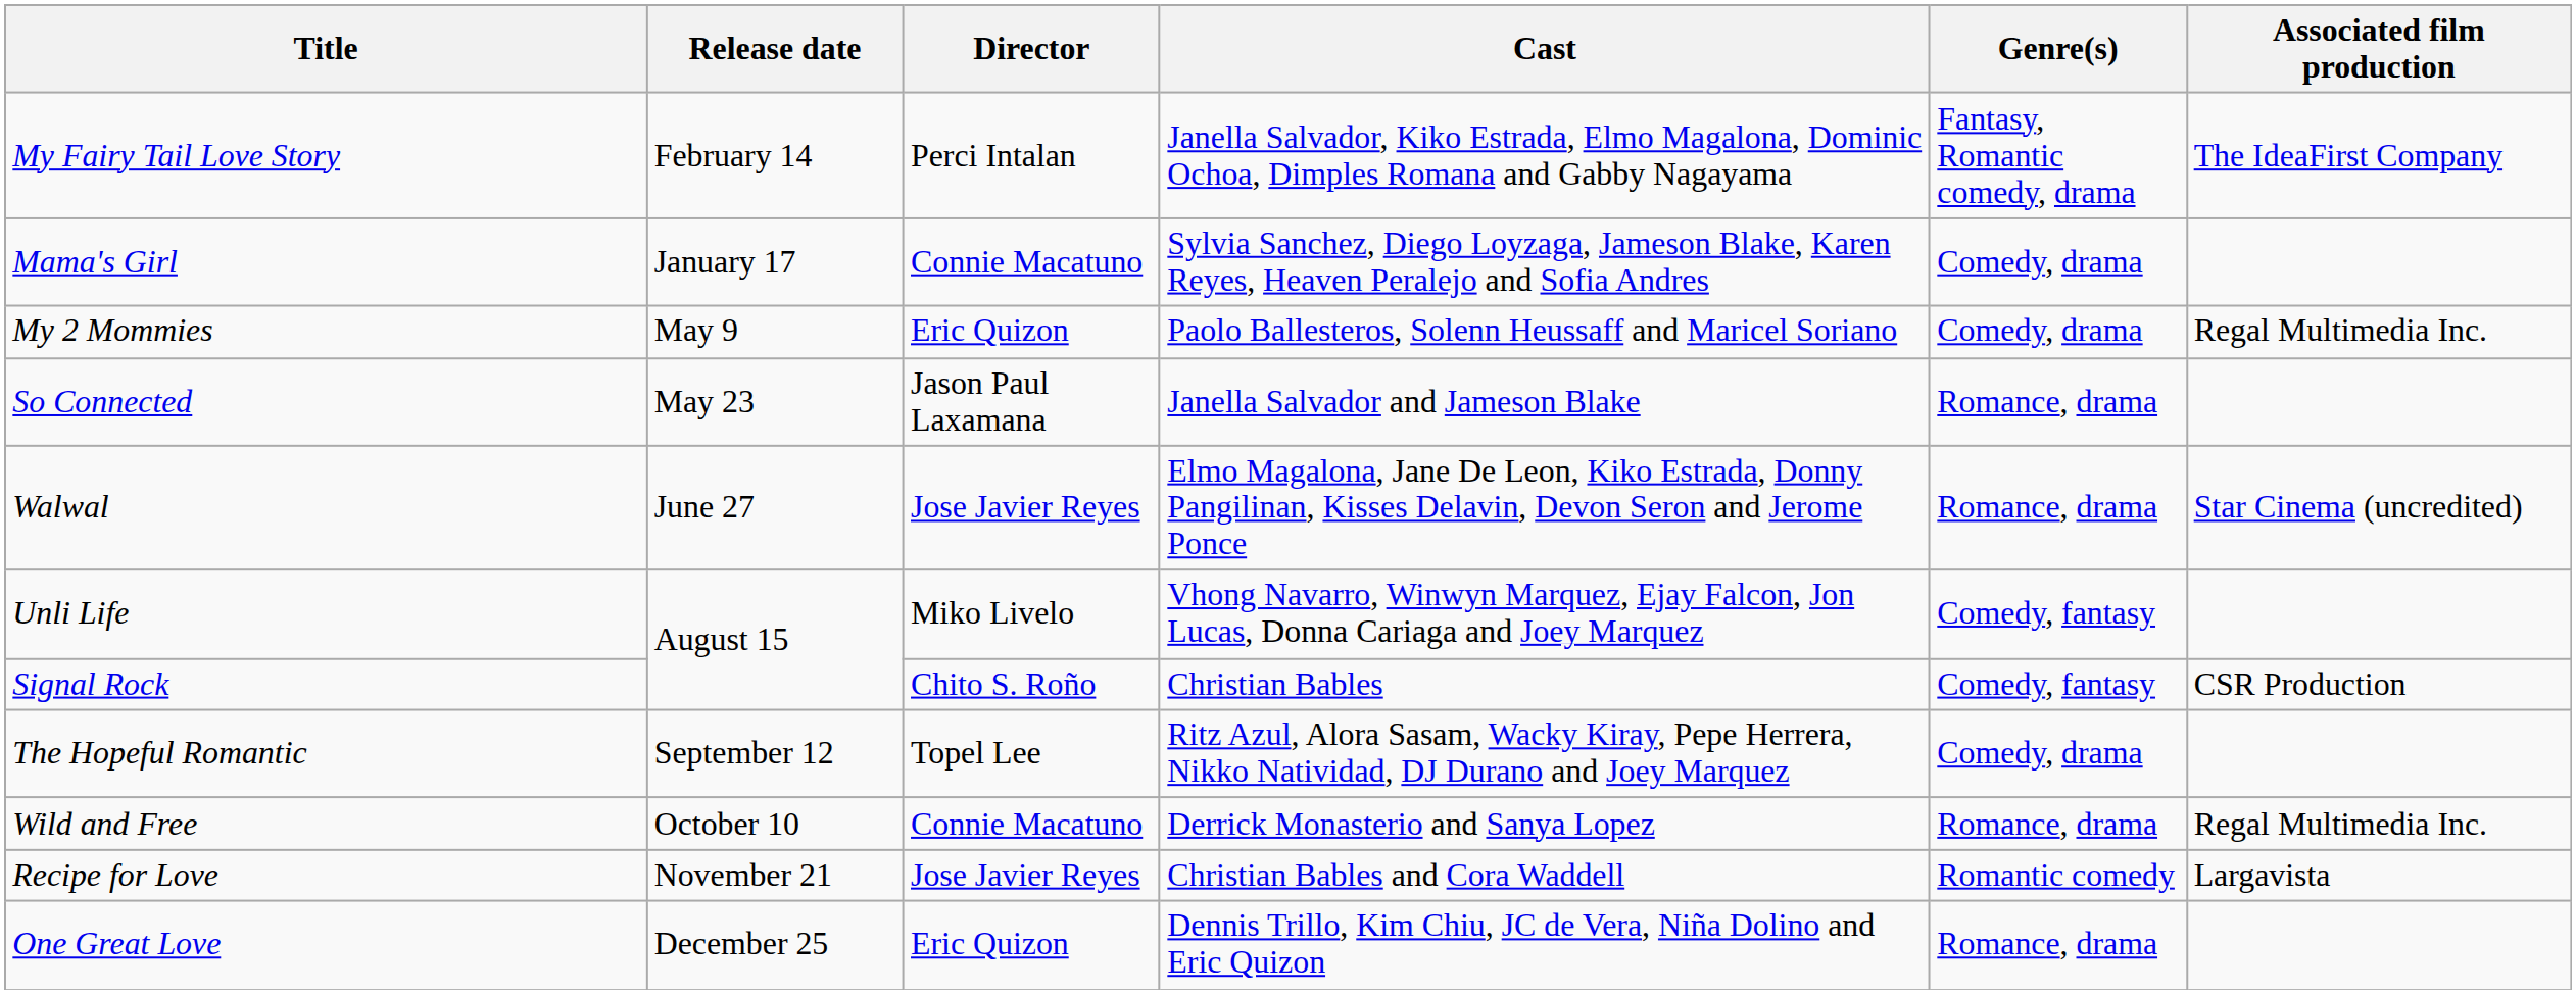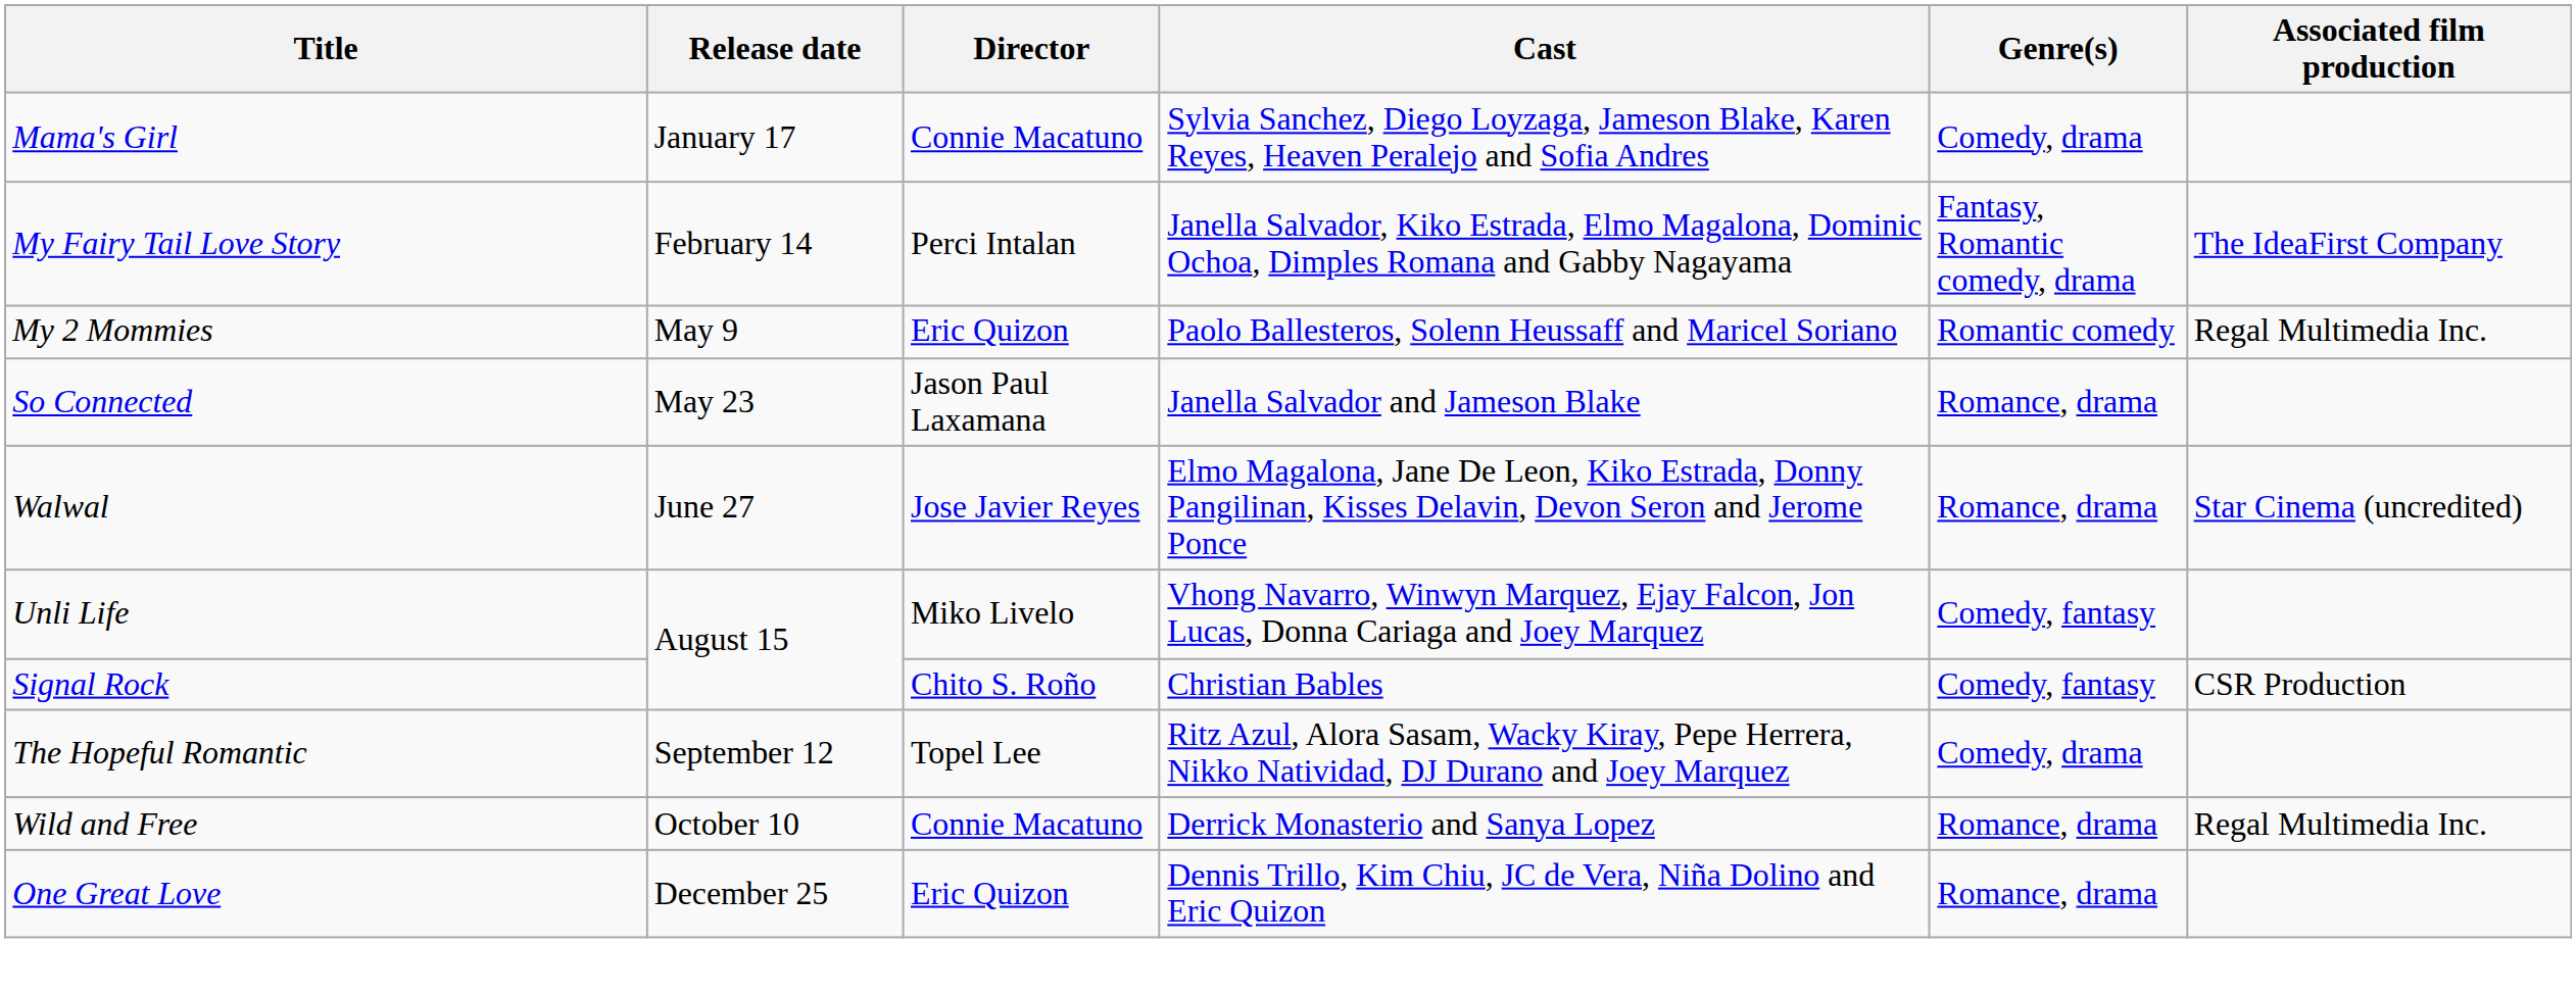 <table class="wikitable" style="width:100%;">
 <tr>
 <th style="width:25%;">Title</th>
 <th style="width:10%;">Release date</th>
 <th style="width:10%;">Director</th>
 <th style="width:30%;">Cast</th>
 <th style="width:10%;">Genre(s)</th>
 <th style="width:15%;">Associated film production</th>
 </tr>
 <tr>
+<td><em><a href='#'>Mama's Girl</a></em></td>
+<td>January 17</td>
+<td><a href='#'>Connie Macatuno</a></td>
+<td><a href='#'>Sylvia Sanchez</a>, <a href='#'>Diego Loyzaga</a>, <a href='#'>Jameson Blake</a>, <a href='#'>Karen Reyes</a>, <a href='#'>Heaven Peralejo</a> and <a href='#'>Sofia Andres</a></td>
+<td><a href='#'>Comedy</a>, <a href='#'>drama</a></td>
+<td></td>
+</tr>
+<tr>
 <td><em><a href='#'>My Fairy Tail Love Story</a></em></td>
 <td>February 14</td>
 <td>Perci Intalan</td>
 <td><a href='#'>Janella Salvador</a>, <a href='#'>Kiko Estrada</a>, <a href='#'>Elmo Magalona</a>, <a href='#'>Dominic Ochoa</a>, <a href='#'>Dimples Romana</a> and Gabby Nagayama</td>
 <td><a href='#'>Fantasy</a>, <a href='#'>Romantic comedy</a>, <a href='#'>drama</a></td>
 <td><a href='#'>The IdeaFirst Company</a></td>
 </tr>
 <tr>
-<td><em><a href='#'>Mama's Girl</a></em></td>
-<td>January 17</td>
-<td><a href='#'>Connie Macatuno</a></td>
-<td><a href='#'>Sylvia Sanchez</a>, <a href='#'>Diego Loyzaga</a>, <a href='#'>Jameson Blake</a>, <a href='#'>Karen Reyes</a>, <a href='#'>Heaven Peralejo</a> and <a href='#'>Sofia Andres</a></td>
-<td><a href='#'>Comedy</a>, <a href='#'>drama</a></td>
-<td></td>
-</tr>
-<tr>
 <td><em>My 2 Mommies</em></td>
 <td>May 9</td>
 <td><a href='#'>Eric Quizon</a></td>
 <td><a href='#'>Paolo Ballesteros</a>, <a href='#'>Solenn Heussaff</a> and <a href='#'>Maricel Soriano</a></td>
-<td><a href='#'>Comedy</a>, <a href='#'>drama</a></td>
+<td><a href='#'>Romantic comedy</a></td>
 <td>Regal Multimedia Inc.</td>
 </tr>
 <tr>
 <td><em><a href='#'>So Connected</a></em></td>
 <td>May 23</td>
 <td>Jason Paul Laxamana</td>
 <td><a href='#'>Janella Salvador</a> and <a href='#'>Jameson Blake</a></td>
 <td><a href='#'>Romance</a>, <a href='#'>drama</a></td>
 <td></td>
 </tr>
 <tr>
 <td><em>Walwal</em></td>
 <td>June 27</td>
 <td><a href='#'>Jose Javier Reyes</a></td>
 <td><a href='#'>Elmo Magalona</a>, Jane De Leon, <a href='#'>Kiko Estrada</a>, <a href='#'>Donny Pangilinan</a>, <a href='#'>Kisses Delavin</a>, <a href='#'>Devon Seron</a> and <a href='#'>Jerome Ponce</a></td>
 <td><a href='#'>Romance</a>, <a href='#'>drama</a></td>
 <td><a href='#'>Star Cinema</a> (uncredited)</td>
 </tr>
 <tr>
 <td><em>Unli Life</em></td>
 <td rowspan="2">August 15</td>
 <td>Miko Livelo</td>
 <td><a href='#'>Vhong Navarro</a>, <a href='#'>Winwyn Marquez</a>, <a href='#'>Ejay Falcon</a>, <a href='#'>Jon Lucas</a>, Donna Cariaga and <a href='#'>Joey Marquez</a></td>
 <td><a href='#'>Comedy</a>, <a href='#'>fantasy</a></td>
 <td></td>
 </tr>
 <tr>
 <td><em><a href='#'>Signal Rock</a></em></td>
 <td><a href='#'>Chito S. Roño</a></td>
 <td><a href='#'>Christian Bables</a></td>
 <td><a href='#'>Comedy</a>, <a href='#'>fantasy</a></td>
 <td>CSR Production</td>
 </tr>
 <tr>
 <td><em>The Hopeful Romantic</em></td>
 <td>September 12</td>
 <td>Topel Lee</td>
 <td><a href='#'>Ritz Azul</a>, Alora Sasam, <a href='#'>Wacky Kiray</a>, Pepe Herrera, <a href='#'>Nikko Natividad</a>, <a href='#'>DJ Durano</a> and <a href='#'>Joey Marquez</a></td>
 <td><a href='#'>Comedy</a>, <a href='#'>drama</a></td>
 <td></td>
 </tr>
 <tr>
 <td><em>Wild and Free</em></td>
 <td>October 10</td>
 <td><a href='#'>Connie Macatuno</a></td>
 <td><a href='#'>Derrick Monasterio</a> and <a href='#'>Sanya Lopez</a></td>
 <td><a href='#'>Romance</a>, <a href='#'>drama</a></td>
 <td>Regal Multimedia Inc.</td>
 </tr>
 <tr>
-<td><em>Recipe for Love</em></td>
-<td>November 21</td>
-<td><a href='#'>Jose Javier Reyes</a></td>
-<td><a href='#'>Christian Bables</a> and <a href='#'>Cora Waddell</a></td>
-<td><a href='#'>Romantic comedy</a></td>
-<td>Largavista</td>
-</tr>
-<tr>
 <td><em><a href='#'>One Great Love</a></em></td>
 <td>December 25</td>
 <td><a href='#'>Eric Quizon</a></td>
 <td><a href='#'>Dennis Trillo</a>, <a href='#'>Kim Chiu</a>, <a href='#'>JC de Vera</a>, <a href='#'>Niña Dolino</a> and <a href='#'>Eric Quizon</a></td>
 <td><a href='#'>Romance</a>, <a href='#'>drama</a></td>
 <td></td>
 </tr>
 </table>
